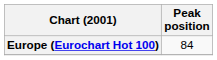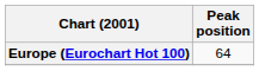 <table class="wikitable sortable plainrowheaders" style="text-align:center">
 <tr>
 <th scope="col">Chart (2001)</th>
 <th scope="col">Peak<br>position</th>
 </tr>
 <tr>
 <th scope="row">Europe (<a href='#'>Eurochart Hot 100</a>)</th>
-<td>84</td>
+<td>64</td>
 </tr>
 <tr>
 </tr>
 <tr>
 </tr>
 <tr>
 </tr>
 <tr>
 </tr>
 <tr>
 </tr>
 <tr>
 </tr>
 </table>
